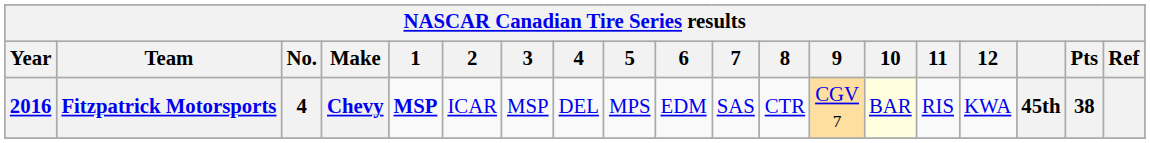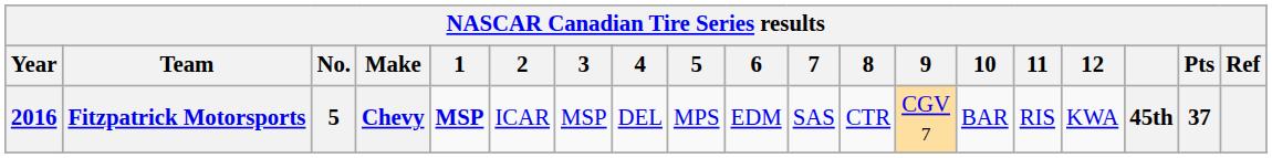 <table class="wikitable" style="text-align:center; font-size:75%">
 <tr>
 <th colspan=19><a href='#'>NASCAR Canadian Tire Series</a> results</th>
 </tr>
 <tr>
 <th>Year</th>
 <th>Team</th>
 <th>No.</th>
 <th>Make</th>
 <th>1</th>
 <th>2</th>
 <th>3</th>
 <th>4</th>
 <th>5</th>
 <th>6</th>
 <th>7</th>
 <th>8</th>
 <th>9</th>
 <th>10</th>
 <th>11</th>
 <th>12</th>
 <th></th>
 <th>Pts</th>
 <th>Ref</th>
 </tr>
 <tr>
 <th><a href='#'>2016</a></th>
 <th><a href='#'>Fitzpatrick Motorsports</a></th>
-<th>4</th>
+<th>5</th>
 <th><a href='#'>Chevy</a></th>
 <td><strong><a href='#'>MSP</a></strong></td>
 <td><a href='#'>ICAR</a></td>
 <td><a href='#'>MSP</a></td>
 <td><a href='#'>DEL</a></td>
 <td><a href='#'>MPS</a></td>
 <td><a href='#'>EDM</a></td>
 <td><a href='#'>SAS</a></td>
 <td><a href='#'>CTR</a></td>
 <td style="background:#FFDF9F;"><a href='#'>CGV</a><br><small>7</small></td>
-<td style="background: lightyellow;"><a href='#'>BAR</a></td>
+<td><a href='#'>BAR</a></td>
 <td><a href='#'>RIS</a></td>
 <td><a href='#'>KWA</a></td>
 <th>45th</th>
-<th>38</th>
+<th>37</th>
 <th></th>
 </tr>
 </table>
